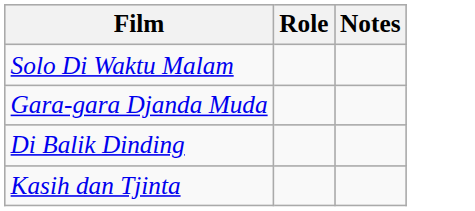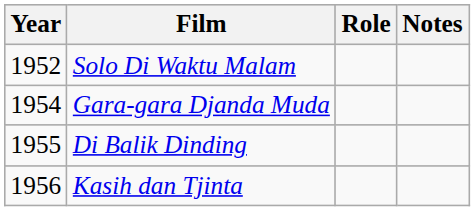 <table class="wikitable">
 <tr>
+<th>Year</th>
 <th>Film</th>
 <th>Role</th>
 <th>Notes</th>
 </tr>
 <tr>
+<td>1952</td>
 <td><em><a href='#'>Solo Di Waktu Malam</a></em></td>
 <td></td>
 <td></td>
 </tr>
 <tr>
+<td>1954</td>
 <td><em><a href='#'>Gara-gara Djanda Muda</a></em></td>
 <td></td>
 <td></td>
 </tr>
 <tr>
+<td>1955</td>
 <td><em><a href='#'>Di Balik Dinding</a></em></td>
 <td></td>
 <td></td>
 </tr>
 <tr>
+<td>1956</td>
 <td><em><a href='#'>Kasih dan Tjinta</a></em></td>
 <td></td>
 <td></td>
 </tr>
 </table>
